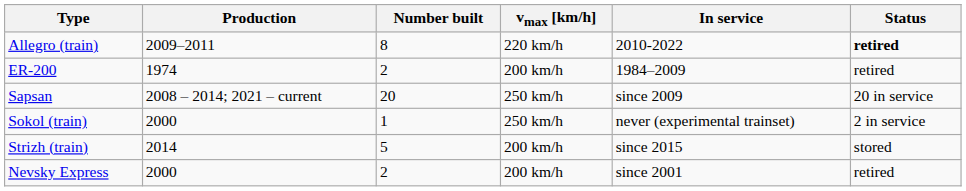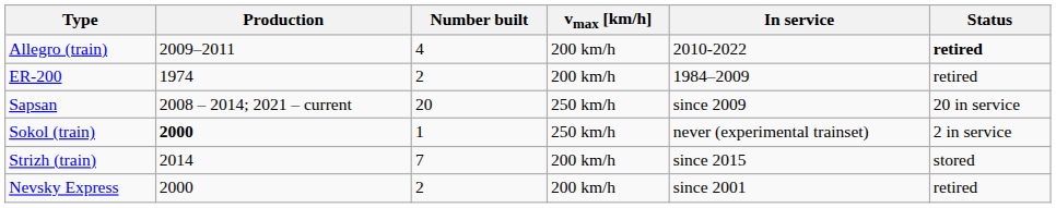 <table class="wikitable sortable" style="font-size: 85%; width: 95%">
 <tr>
 <th>Type</th>
 <th>Production</th>
 <th>Number built</th>
 <th>v<sub>max</sub> [km/h]</th>
 <th>In service</th>
 <th>Status</th>
 </tr>
 <tr>
 <td><a href='#'>Allegro (train)</a></td>
 <td>2009–2011</td>
-<td>8</td>
-<td>220 km/h</td>
+<td>4</td>
+<td>200 km/h</td>
 <td>2010-2022</td>
 <td><strong>retired</strong></td>
 </tr>
 <tr>
 <td><a href='#'>ER-200</a></td>
 <td>1974</td>
 <td>2</td>
 <td>200 km/h</td>
 <td>1984–2009</td>
 <td>retired</td>
 </tr>
 <tr>
 <td><a href='#'>Sapsan</a></td>
 <td>2008 – 2014; 2021 – current</td>
 <td>20</td>
 <td>250 km/h</td>
 <td>since 2009</td>
 <td>20 in service</td>
 </tr>
 <tr>
 <td><a href='#'>Sokol (train)</a></td>
-<td>2000</td>
+<td><strong>2000</strong></td>
 <td>1</td>
 <td>250 km/h</td>
 <td>never (experimental trainset)</td>
 <td>2 in service</td>
 </tr>
 <tr>
 <td><a href='#'>Strizh (train)</a></td>
 <td>2014</td>
-<td>5</td>
+<td>7</td>
 <td>200 km/h</td>
 <td>since 2015</td>
 <td>stored</td>
 </tr>
 <tr>
 <td><a href='#'>Nevsky Express</a></td>
 <td>2000</td>
 <td>2</td>
 <td>200 km/h</td>
 <td>since 2001</td>
 <td>retired</td>
 </tr>
 </table>
